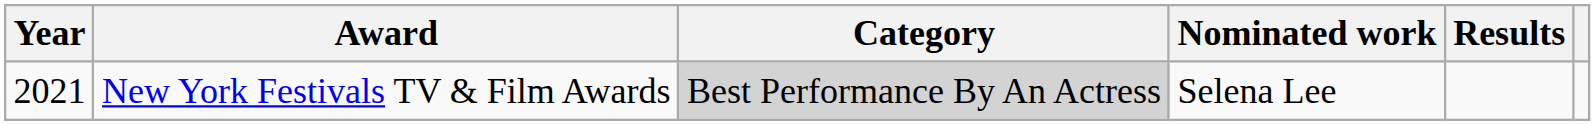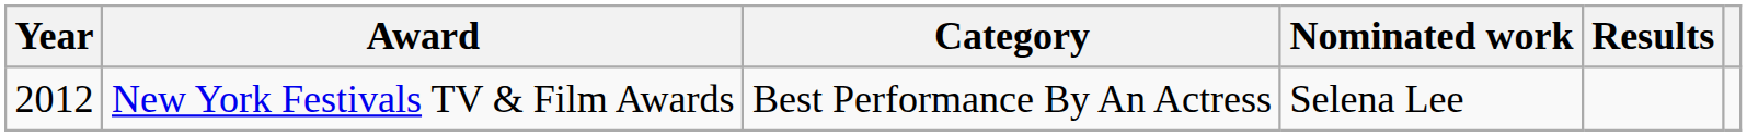 <table class="wikitable sortable plainrowheaders">
 <tr>
 <th scope="col">Year</th>
 <th scope="col">Award</th>
 <th scope="col">Category</th>
 <th scope="col">Nominated work</th>
 <th scope="col">Results</th>
 <th scope="col" class="unsortable"></th>
 </tr>
 <tr>
-<td>2021</td>
+<td>2012</td>
 <td><a href='#'>New York Festivals</a> TV & Film Awards</td>
-<td style="background: lightgrey;">Best Performance By An Actress </td>
+<td>Best Performance By An Actress </td>
 <td>Selena Lee</td>
 <td></td>
 <td></td>
 </tr>
 </table>
